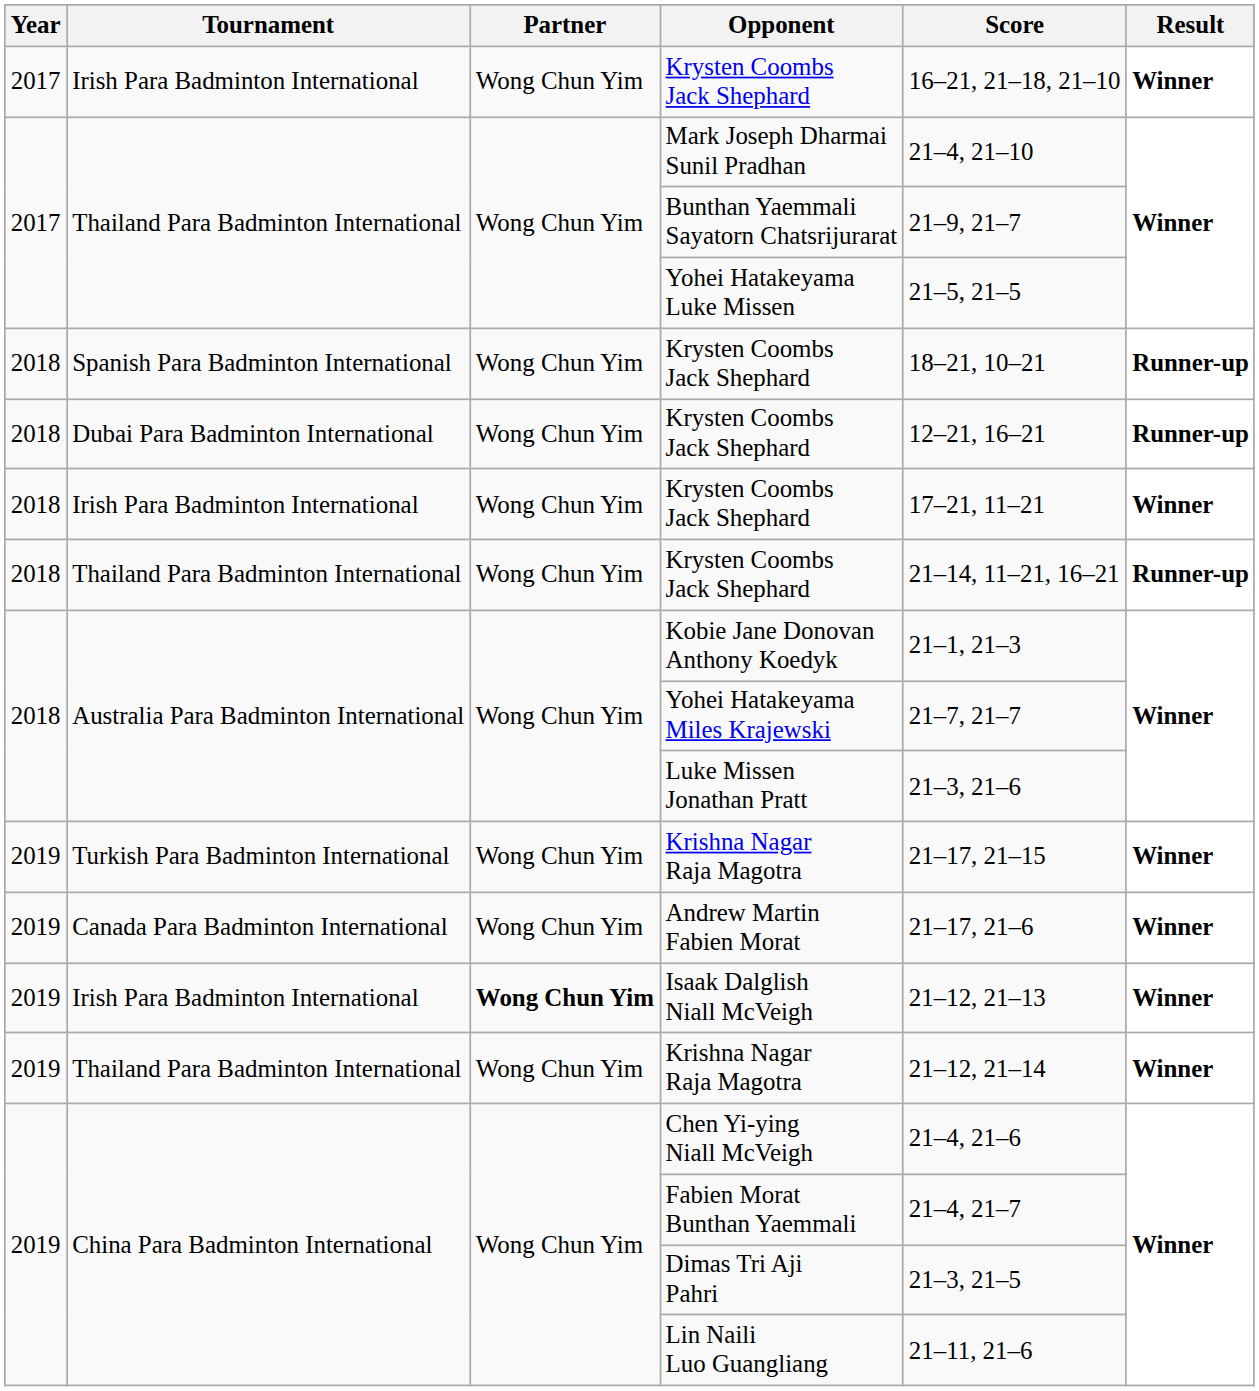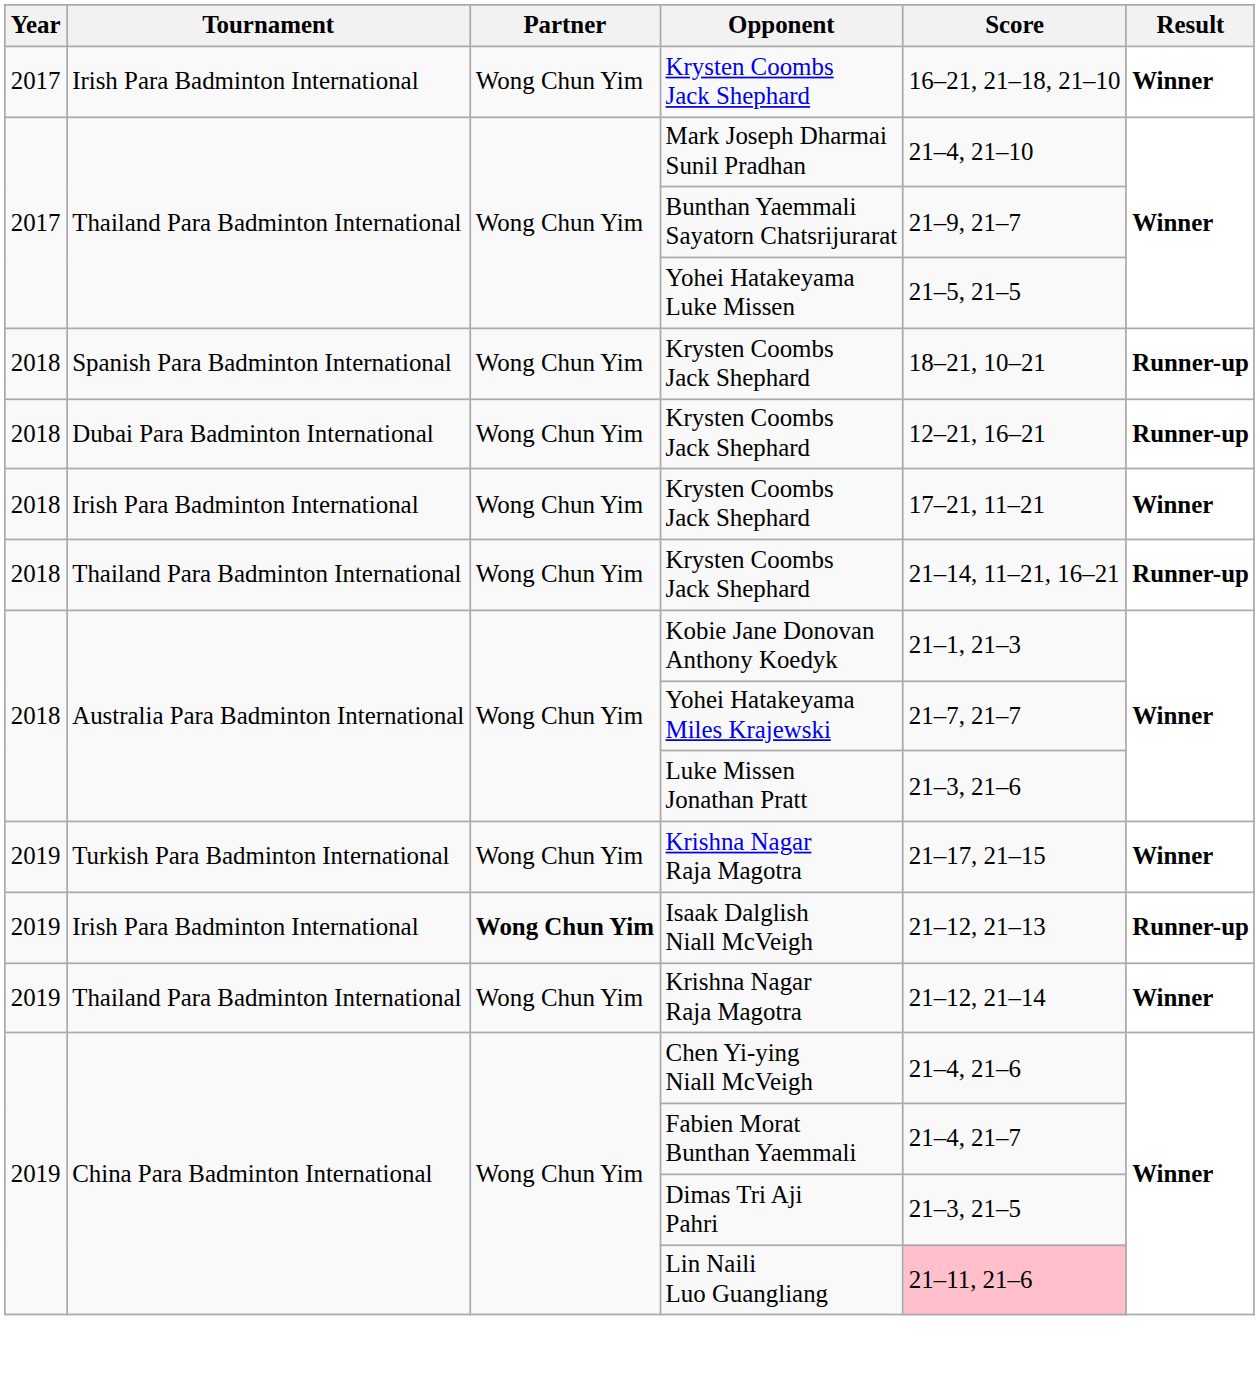 <table class="sortable wikitable" style="font-size: 90%;">
 <tr>
 <th>Year</th>
 <th>Tournament</th>
 <th>Partner</th>
 <th>Opponent</th>
 <th>Score</th>
 <th>Result</th>
 </tr>
 <tr>
 <td align="center">2017</td>
 <td align="left">Irish Para Badminton International</td>
 <td> Wong Chun Yim</td>
 <td align="left"> <a href='#'>Krysten Coombs</a><br> <a href='#'>Jack Shephard</a></td>
 <td align="left">16–21, 21–18, 21–10</td>
 <td style="text-align:left; background:white"><strong> Winner</strong></td>
 </tr>
 <tr>
 <td rowspan="3" align="center">2017</td>
 <td rowspan="3" align="left">Thailand Para Badminton International</td>
 <td rowspan="3"> Wong Chun Yim</td>
 <td align="left"> Mark Joseph Dharmai<br> Sunil Pradhan</td>
 <td align="left">21–4, 21–10</td>
 <td rowspan="3" style="text-align:left; background:white"><strong> Winner</strong></td>
 </tr>
 <tr>
 <td align="left"> Bunthan Yaemmali<br> Sayatorn Chatsrijurarat</td>
 <td align="left">21–9, 21–7</td>
 </tr>
 <tr>
 <td align="left"> Yohei Hatakeyama<br> Luke Missen</td>
 <td align="left">21–5, 21–5</td>
 </tr>
 <tr>
 <td align="center">2018</td>
 <td align="left">Spanish Para Badminton International</td>
 <td> Wong Chun Yim</td>
 <td align="left"> Krysten Coombs<br> Jack Shephard</td>
 <td align="left">18–21, 10–21</td>
 <td style="text-align:left; background:white"><strong> Runner-up</strong></td>
 </tr>
 <tr>
 <td align="center">2018</td>
 <td align="left">Dubai Para Badminton International</td>
 <td> Wong Chun Yim</td>
 <td align="left"> Krysten Coombs<br> Jack Shephard</td>
 <td align="left">12–21, 16–21</td>
 <td style="text-align:left; background:white"><strong> Runner-up</strong></td>
 </tr>
 <tr>
 <td align="center">2018</td>
 <td align="left">Irish Para Badminton International</td>
 <td> Wong Chun Yim</td>
 <td align="left"> Krysten Coombs<br> Jack Shephard</td>
 <td align="left">17–21, 11–21</td>
 <td style="text-align:left; background:white"><strong> Winner</strong></td>
 </tr>
 <tr>
 <td align="center">2018</td>
 <td align="left">Thailand Para Badminton International</td>
 <td> Wong Chun Yim</td>
 <td align="left"> Krysten Coombs<br> Jack Shephard</td>
 <td align="left">21–14, 11–21, 16–21</td>
 <td style="text-align:left; background:white"><strong> Runner-up</strong></td>
 </tr>
 <tr>
 <td rowspan="3" align="center">2018</td>
 <td rowspan="3" align="left">Australia Para Badminton International</td>
 <td rowspan="3"> Wong Chun Yim</td>
 <td align="left"> Kobie Jane Donovan<br> Anthony Koedyk</td>
 <td align="left">21–1, 21–3</td>
 <td rowspan="3" style="text-align:left; background:white"><strong> Winner</strong></td>
 </tr>
 <tr>
 <td align="left"> Yohei Hatakeyama<br> <a href='#'>Miles Krajewski</a></td>
 <td align="left">21–7, 21–7</td>
 </tr>
 <tr>
 <td align="left"> Luke Missen<br> Jonathan Pratt</td>
 <td align="left">21–3, 21–6</td>
 </tr>
 <tr>
 <td align="center">2019</td>
 <td align="left">Turkish Para Badminton International</td>
 <td> Wong Chun Yim</td>
 <td align="left"> <a href='#'>Krishna Nagar</a><br> Raja Magotra</td>
 <td align="left">21–17, 21–15</td>
 <td style="text-align:left; background:white"><strong> Winner</strong></td>
 </tr>
 <tr>
 <td align="center">2019</td>
-<td align="left">Canada Para Badminton International</td>
-<td> Wong Chun Yim</td>
-<td align="left"> Andrew Martin<br> Fabien Morat</td>
-<td align="left">21–17, 21–6</td>
-<td style="text-align:left; background:white"><strong> Winner</strong></td>
-</tr>
-<tr>
-<td align="center">2019</td>
 <td align="left">Irish Para Badminton International</td>
 <td><strong> Wong Chun Yim</strong></td>
 <td align="left"> Isaak Dalglish<br> Niall McVeigh</td>
 <td align="left">21–12, 21–13</td>
-<td style="text-align:left; background:white"><strong> Winner</strong></td>
+<td style="text-align:left; background:white"><strong> Runner-up</strong></td>
 </tr>
 <tr>
 <td align="center">2019</td>
 <td align="left">Thailand Para Badminton International</td>
 <td> Wong Chun Yim</td>
 <td align="left"> Krishna Nagar<br> Raja Magotra</td>
 <td align="left">21–12, 21–14</td>
 <td style="text-align:left; background:white"><strong> Winner</strong></td>
 </tr>
 <tr>
 <td rowspan="4" align="center">2019</td>
 <td rowspan="4" align="left">China Para Badminton International</td>
 <td rowspan="4"> Wong Chun Yim</td>
 <td align="left"> Chen Yi-ying<br> Niall McVeigh</td>
 <td align="left">21–4, 21–6</td>
 <td rowspan="4" style="text-align:left; background:white"><strong> Winner</strong></td>
 </tr>
 <tr>
 <td align="left"> Fabien Morat<br> Bunthan Yaemmali</td>
 <td align="left">21–4, 21–7</td>
 </tr>
 <tr>
 <td align="left"> Dimas Tri Aji<br> Pahri</td>
 <td align="left">21–3, 21–5</td>
 </tr>
 <tr>
 <td align="left"> Lin Naili<br> Luo Guangliang</td>
-<td align="left">21–11, 21–6</td>
+<td align="left" style="background: pink;">21–11, 21–6</td>
 </tr>
 </table>
